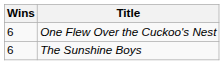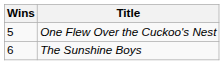 <table class="wikitable">
 <tr>
 <th>Wins</th>
 <th>Title</th>
 </tr>
 <tr>
-<td>6</td>
+<td>5</td>
 <td><em>One Flew Over the Cuckoo's Nest</em></td>
 </tr>
 <tr>
 <td>6</td>
 <td><em>The Sunshine Boys</em></td>
 </tr>
 </table>
